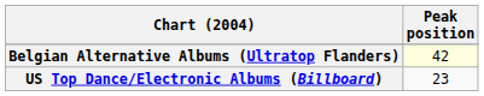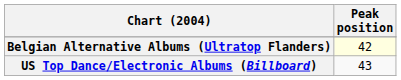 <table class="wikitable sortable plainrowheaders" style="text-align:center;" border="1">
 <tr>
 <th scope="col">Chart (2004)</th>
 <th scope="col">Peak<br>position</th>
 </tr>
 <tr>
 </tr>
 <tr>
 <th scope="row">Belgian Alternative Albums (<a href='#'>Ultratop</a> Flanders)</th>
 <td style="background: lightyellow;">42</td>
 </tr>
 <tr>
 <th scope="row">US <a href='#'>Top Dance/Electronic Albums</a> (<em><a href='#'>Billboard</a></em>)</th>
-<td>23</td>
+<td>43</td>
 </tr>
 </table>
